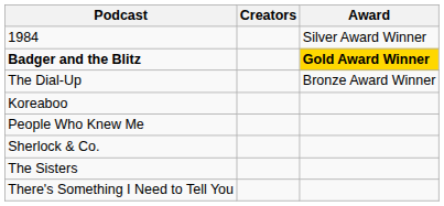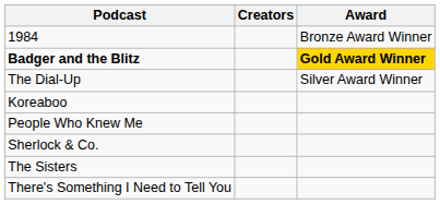 <table class="wikitable">
 <tr>
 <th>Podcast</th>
 <th>Creators</th>
 <th>Award</th>
 </tr>
 <tr>
 <td>1984</td>
 <td></td>
-<td>Silver Award Winner</td>
+<td>Bronze Award Winner</td>
 </tr>
 <tr>
 <td><strong>Badger and the Blitz</strong></td>
 <td></td>
 <td style="background: gold;"><strong>Gold Award Winner</strong></td>
 </tr>
 <tr>
 <td>The Dial-Up</td>
 <td></td>
-<td>Bronze Award Winner</td>
+<td>Silver Award Winner</td>
 </tr>
 <tr>
 <td>Koreaboo</td>
 <td></td>
 <td></td>
 </tr>
 <tr>
 <td>People Who Knew Me</td>
 <td></td>
 <td></td>
 </tr>
 <tr>
 <td>Sherlock & Co.</td>
 <td></td>
 <td></td>
 </tr>
 <tr>
 <td>The Sisters</td>
 <td></td>
 <td></td>
 </tr>
 <tr>
 <td>There's Something I Need to Tell You</td>
 <td></td>
 <td></td>
 </tr>
 </table>
